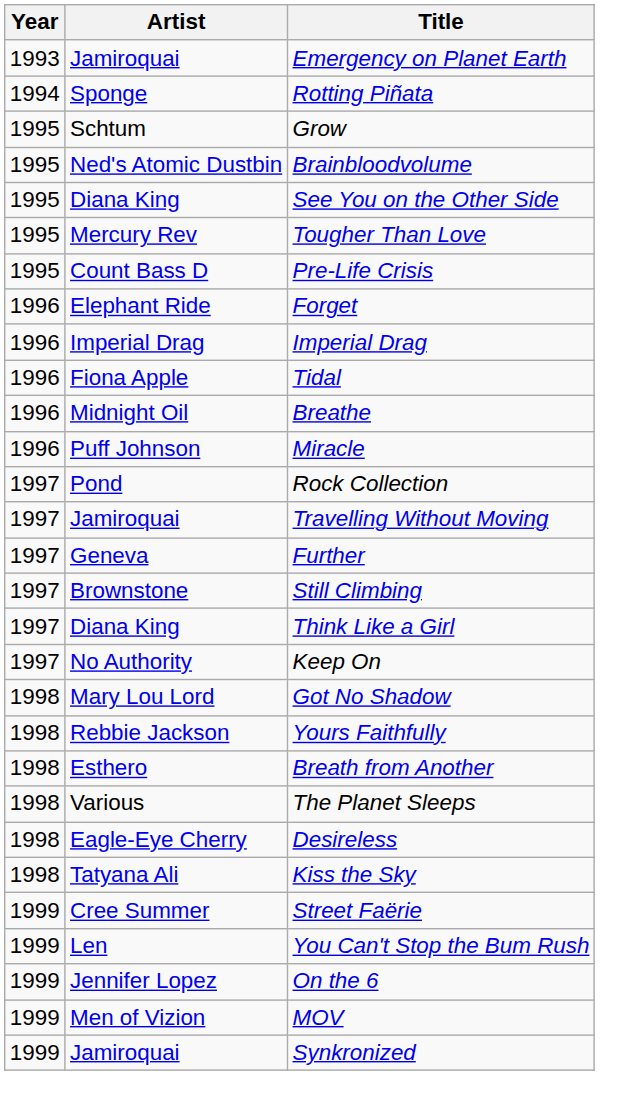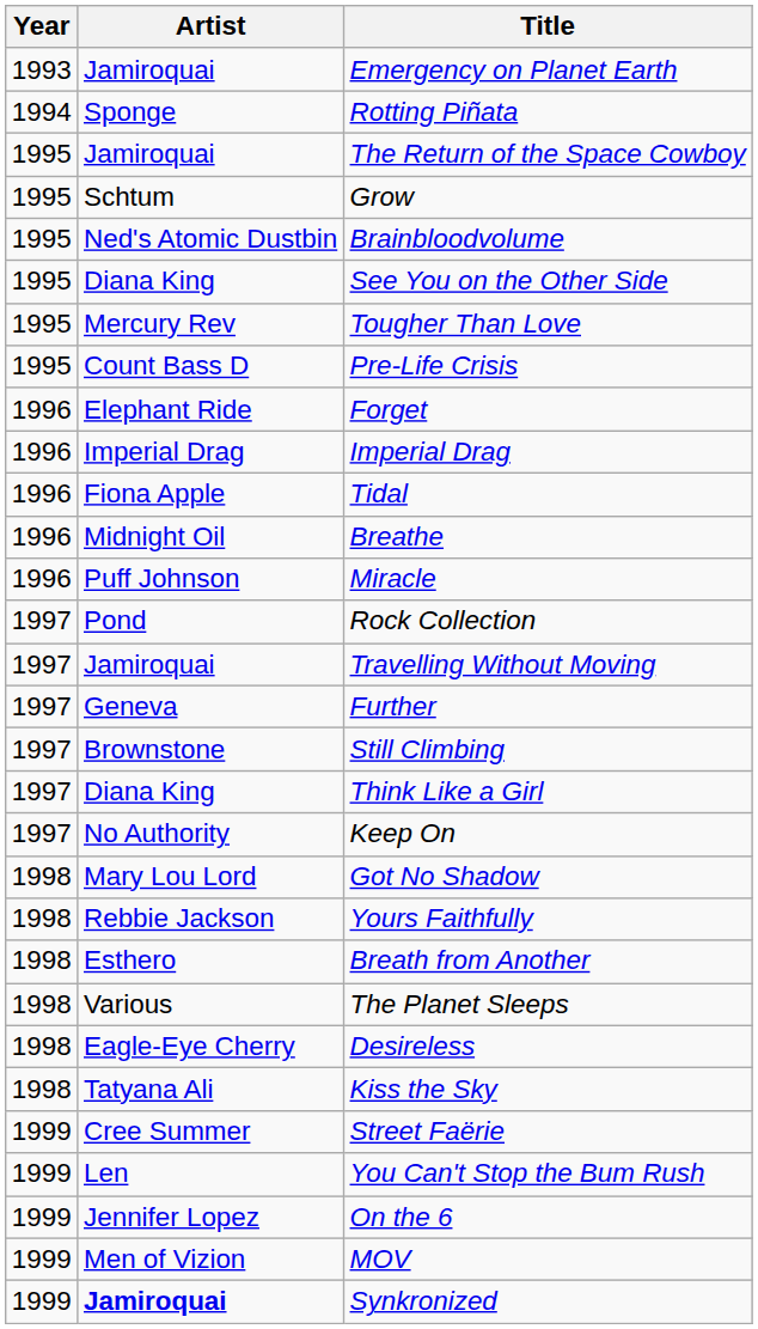 <table class="wikitable sortable plainrowheaders" style="text-align: left">
 <tr>
 <th scope="col">Year</th>
 <th scope="col">Artist</th>
 <th scope="col">Title</th>
 </tr>
 <tr>
 <td>1993</td>
 <td><a href='#'>Jamiroquai</a></td>
 <td><em><a href='#'>Emergency on Planet Earth</a></em></td>
 </tr>
 <tr>
 <td>1994</td>
 <td><a href='#'>Sponge</a></td>
 <td><em><a href='#'>Rotting Piñata</a></em></td>
+</tr>
+<tr>
+<td>1995</td>
+<td><a href='#'>Jamiroquai</a></td>
+<td><em><a href='#'>The Return of the Space Cowboy</a></em></td>
 </tr>
 <tr>
 <td>1995</td>
 <td>Schtum</td>
 <td><em>Grow</em></td>
 </tr>
 <tr>
 <td>1995</td>
 <td><a href='#'>Ned's Atomic Dustbin</a></td>
 <td><em><a href='#'>Brainbloodvolume</a></em></td>
 </tr>
 <tr>
 <td>1995</td>
 <td><a href='#'>Diana King</a></td>
 <td><em><a href='#'>See You on the Other Side</a></em></td>
 </tr>
 <tr>
 <td>1995</td>
 <td><a href='#'>Mercury Rev</a></td>
 <td><em><a href='#'>Tougher Than Love</a></em></td>
 </tr>
 <tr>
 <td>1995</td>
 <td><a href='#'>Count Bass D</a></td>
 <td><em><a href='#'>Pre-Life Crisis</a></em></td>
 </tr>
 <tr>
 <td>1996</td>
 <td><a href='#'>Elephant Ride</a></td>
 <td><em><a href='#'>Forget</a></em></td>
 </tr>
 <tr>
 <td>1996</td>
 <td><a href='#'>Imperial Drag</a></td>
 <td><em><a href='#'>Imperial Drag</a></em></td>
 </tr>
 <tr>
 <td>1996</td>
 <td><a href='#'>Fiona Apple</a></td>
 <td><em><a href='#'>Tidal</a></em></td>
 </tr>
 <tr>
 <td>1996</td>
 <td><a href='#'>Midnight Oil</a></td>
 <td><em><a href='#'>Breathe</a></em></td>
 </tr>
 <tr>
 <td>1996</td>
 <td><a href='#'>Puff Johnson</a></td>
 <td><em><a href='#'>Miracle</a></em></td>
 </tr>
 <tr>
 <td>1997</td>
 <td><a href='#'>Pond</a></td>
 <td><em>Rock Collection</em></td>
 </tr>
 <tr>
 <td>1997</td>
 <td><a href='#'>Jamiroquai</a></td>
 <td><em><a href='#'>Travelling Without Moving</a></em></td>
 </tr>
 <tr>
 <td>1997</td>
 <td><a href='#'>Geneva</a></td>
 <td><em><a href='#'>Further</a></em></td>
 </tr>
 <tr>
 <td>1997</td>
 <td><a href='#'>Brownstone</a></td>
 <td><em><a href='#'>Still Climbing</a></em></td>
 </tr>
 <tr>
 <td>1997</td>
 <td><a href='#'>Diana King</a></td>
 <td><em><a href='#'>Think Like a Girl</a></em></td>
 </tr>
 <tr>
 <td>1997</td>
 <td><a href='#'>No Authority</a></td>
 <td><em>Keep On</em></td>
 </tr>
 <tr>
 <td>1998</td>
 <td><a href='#'>Mary Lou Lord</a></td>
 <td><em><a href='#'>Got No Shadow</a></em></td>
 </tr>
 <tr>
 <td>1998</td>
 <td><a href='#'>Rebbie Jackson</a></td>
 <td><em><a href='#'>Yours Faithfully</a></em></td>
 </tr>
 <tr>
 <td>1998</td>
 <td><a href='#'>Esthero</a></td>
 <td><em><a href='#'>Breath from Another</a></em></td>
 </tr>
 <tr>
 <td>1998</td>
 <td>Various</td>
 <td><em>The Planet Sleeps</em></td>
 </tr>
 <tr>
 <td>1998</td>
 <td><a href='#'>Eagle-Eye Cherry</a></td>
 <td><em><a href='#'>Desireless</a></em></td>
 </tr>
 <tr>
 <td>1998</td>
 <td><a href='#'>Tatyana Ali</a></td>
 <td><em><a href='#'>Kiss the Sky</a></em></td>
 </tr>
 <tr>
 <td>1999</td>
 <td><a href='#'>Cree Summer</a></td>
 <td><em><a href='#'>Street Faërie</a></em></td>
 </tr>
 <tr>
 <td>1999</td>
 <td><a href='#'>Len</a></td>
 <td><em><a href='#'>You Can't Stop the Bum Rush</a></em></td>
 </tr>
 <tr>
 <td>1999</td>
 <td><a href='#'>Jennifer Lopez</a></td>
 <td><em><a href='#'>On the 6</a></em></td>
 </tr>
 <tr>
 <td>1999</td>
 <td><a href='#'>Men of Vizion</a></td>
 <td><em><a href='#'>MOV</a></em></td>
 </tr>
 <tr>
 <td>1999</td>
-<td><a href='#'>Jamiroquai</a></td>
+<td><strong><a href='#'>Jamiroquai</a></strong></td>
 <td><em><a href='#'>Synkronized</a></em></td>
 </tr>
 </table>
